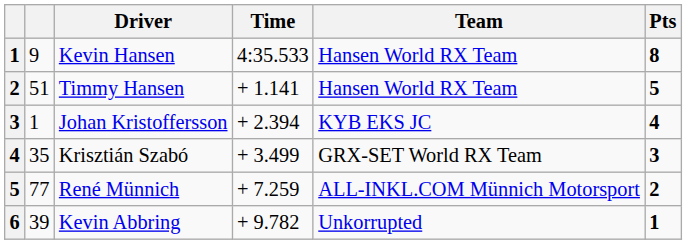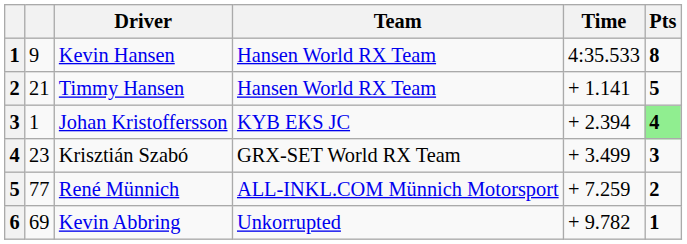 <table class="wikitable" style="font-size:95%">
 <tr>
 <th></th>
 <th></th>
 <th>Driver</th>
+<th>Team</th>
 <th>Time</th>
-<th>Team</th>
 <th>Pts</th>
 </tr>
 <tr>
 <th>1</th>
 <td>9</td>
 <td> <a href='#'>Kevin Hansen</a></td>
+<td><a href='#'>Hansen World RX Team</a></td>
 <td>4:35.533</td>
-<td><a href='#'>Hansen World RX Team</a></td>
 <td><strong>8</strong></td>
 </tr>
 <tr>
 <th>2</th>
-<td>51</td>
+<td>21</td>
 <td> <a href='#'>Timmy Hansen</a></td>
+<td><a href='#'>Hansen World RX Team</a></td>
 <td>+ 1.141</td>
-<td><a href='#'>Hansen World RX Team</a></td>
 <td><strong>5</strong></td>
 </tr>
 <tr>
 <th>3</th>
 <td>1</td>
 <td> <a href='#'>Johan Kristoffersson</a></td>
+<td><a href='#'>KYB EKS JC</a></td>
 <td>+ 2.394</td>
-<td><a href='#'>KYB EKS JC</a></td>
-<td><strong>4</strong></td>
+<td style="background: lightgreen;"><strong>4</strong></td>
 </tr>
 <tr>
 <th>4</th>
-<td>35</td>
+<td>23</td>
 <td> Krisztián Szabó</td>
+<td>GRX-SET World RX Team</td>
 <td>+ 3.499</td>
-<td>GRX-SET World RX Team</td>
 <td><strong>3</strong></td>
 </tr>
 <tr>
 <th>5</th>
 <td>77</td>
 <td> <a href='#'>René Münnich</a></td>
+<td><a href='#'>ALL-INKL.COM Münnich Motorsport</a></td>
 <td>+ 7.259</td>
-<td><a href='#'>ALL-INKL.COM Münnich Motorsport</a></td>
 <td><strong>2</strong></td>
 </tr>
 <tr>
 <th>6</th>
-<td>39</td>
+<td>69</td>
 <td> <a href='#'>Kevin Abbring</a></td>
+<td><a href='#'>Unkorrupted</a></td>
 <td>+ 9.782</td>
-<td><a href='#'>Unkorrupted</a></td>
 <td><strong>1</strong></td>
 </tr>
 </table>
